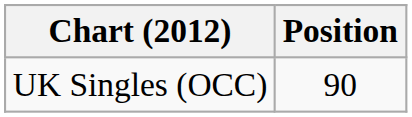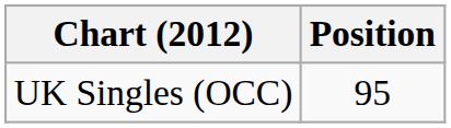 <table class="wikitable">
 <tr>
 <th>Chart (2012)</th>
 <th>Position</th>
 </tr>
 <tr>
 <td>UK Singles (OCC)</td>
-<td align="center">90</td>
+<td align="center">95</td>
 </tr>
 </table>
